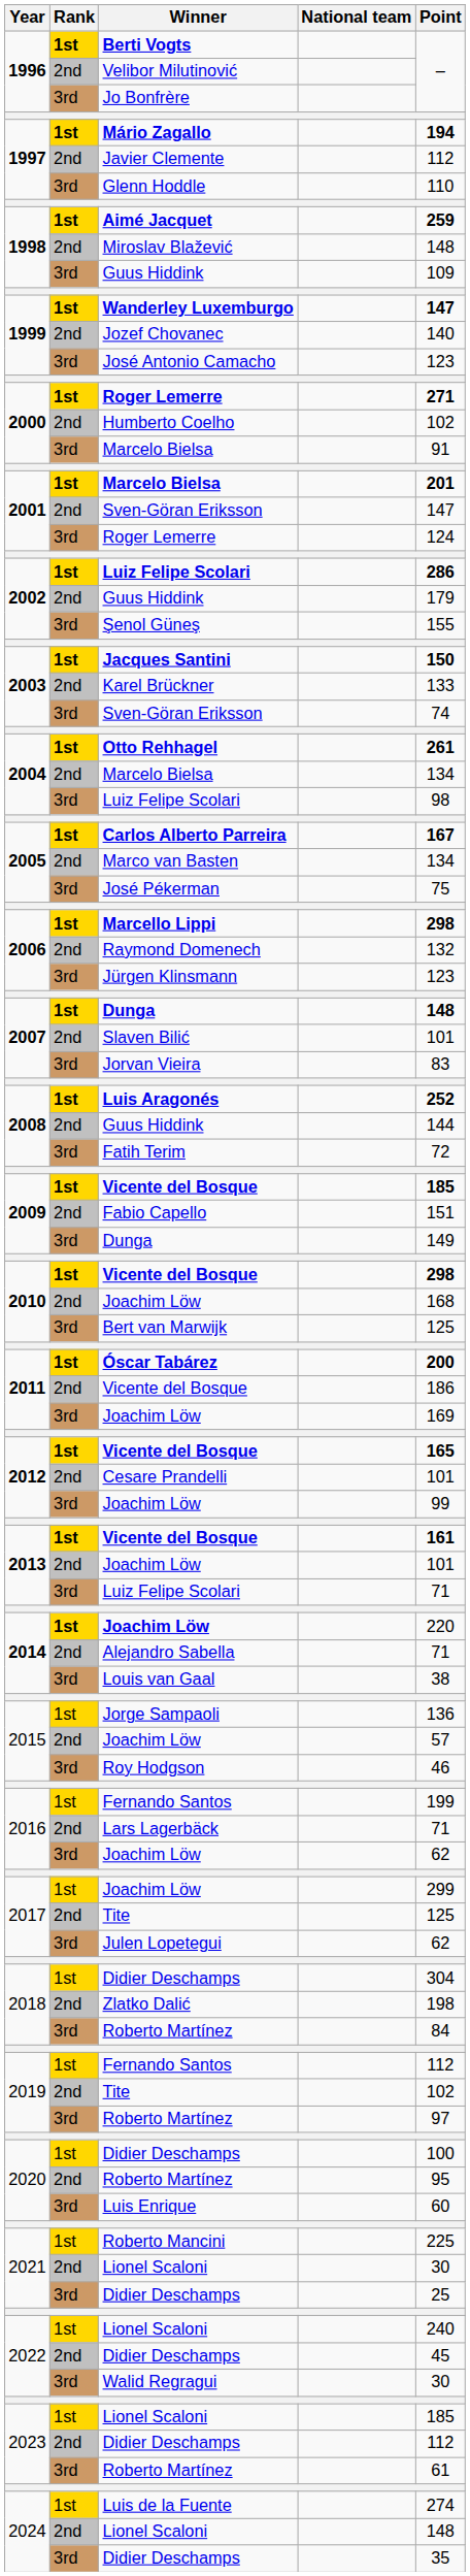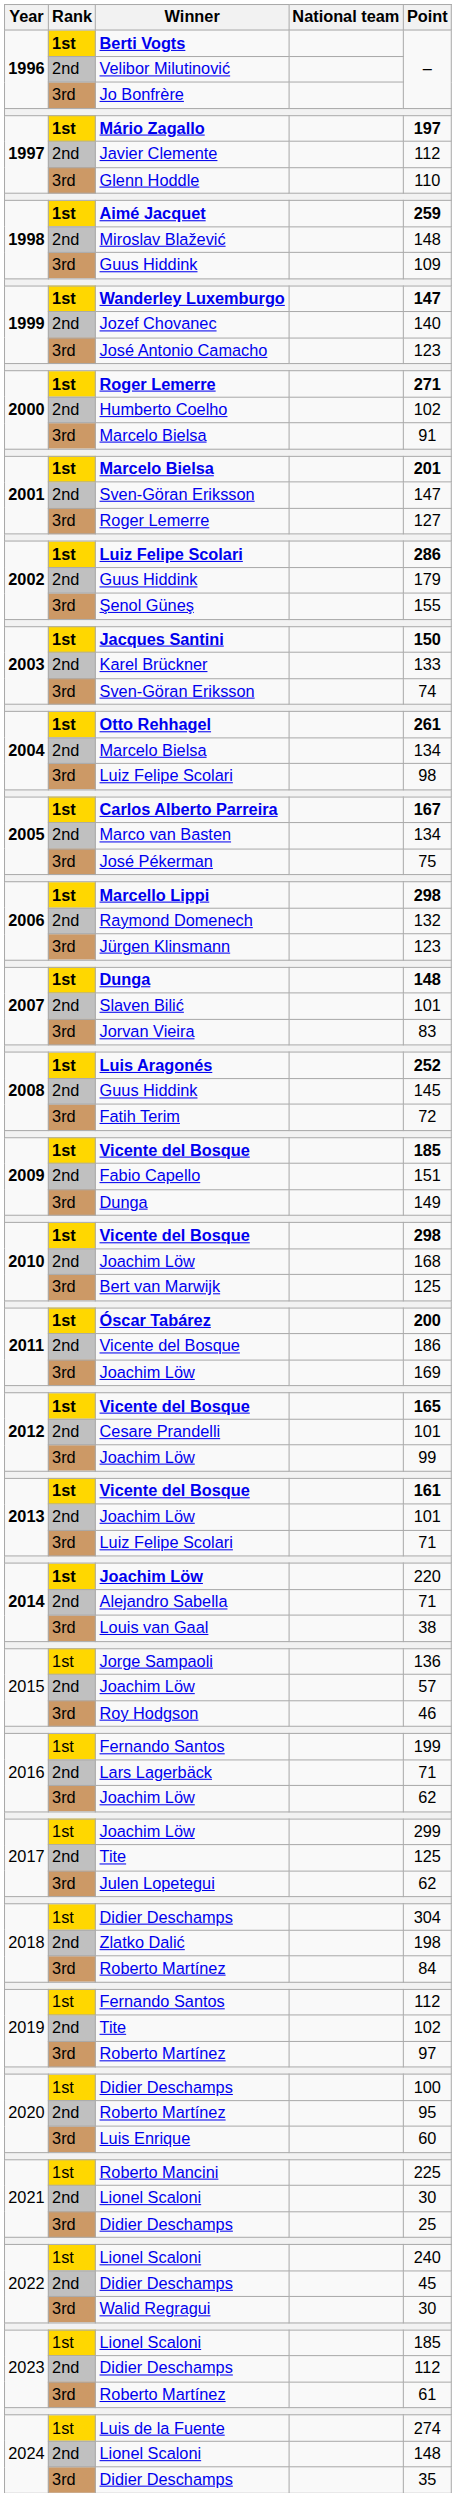 <table class="wikitable">
 <tr>
 <th>Year</th>
 <th>Rank</th>
 <th>Winner</th>
 <th>National team</th>
 <th>Point</th>
 </tr>
 <tr>
 <td rowspan="3" align="center"><strong>1996</strong></td>
 <td scope=col style="background-color: gold"><strong>1st</strong></td>
 <td><strong> <a href='#'>Berti Vogts</a></strong></td>
 <td><strong></strong></td>
 <td rowspan="3" align="center">–</td>
 </tr>
 <tr>
 <td scope=col style="background-color: silver">2nd</td>
 <td> <a href='#'>Velibor Milutinović</a></td>
 <td></td>
 </tr>
 <tr>
 <td scope=col style="background-color: #cc9966">3rd</td>
 <td> <a href='#'>Jo Bonfrère</a></td>
 <td></td>
 </tr>
 <tr>
 <th colspan="5"></th>
 </tr>
 <tr>
 <td rowspan="3" align="center"><strong>1997</strong></td>
 <td scope=col style="background-color: gold"><strong>1st</strong></td>
 <td><strong> <a href='#'>Mário Zagallo</a></strong></td>
 <td><strong></strong></td>
-<td align="center"><strong>194</strong></td>
+<td align="center"><strong>197</strong></td>
 </tr>
 <tr>
 <td scope=col style="background-color: silver">2nd</td>
 <td> <a href='#'>Javier Clemente</a></td>
 <td></td>
 <td align="center">112</td>
 </tr>
 <tr>
 <td scope=col style="background-color: #cc9966">3rd</td>
 <td> <a href='#'>Glenn Hoddle</a></td>
 <td></td>
 <td align="center">110</td>
 </tr>
 <tr>
 <th colspan="5"></th>
 </tr>
 <tr>
 <td rowspan="3" align="center"><strong>1998</strong></td>
 <td scope=col style="background-color: gold"><strong>1st</strong></td>
 <td><strong> <a href='#'>Aimé Jacquet</a></strong></td>
 <td><strong></strong></td>
 <td align="center"><strong>259</strong></td>
 </tr>
 <tr>
 <td scope=col style="background-color: silver">2nd</td>
 <td> <a href='#'>Miroslav Blažević</a></td>
 <td></td>
 <td align="center">148</td>
 </tr>
 <tr>
 <td scope=col style="background-color: #cc9966">3rd</td>
 <td> <a href='#'>Guus Hiddink</a></td>
 <td></td>
 <td align="center">109</td>
 </tr>
 <tr>
 <th colspan="5"></th>
 </tr>
 <tr>
 <td rowspan="3" align="center"><strong>1999</strong></td>
 <td scope=col style="background-color: gold"><strong>1st</strong></td>
 <td><strong> <a href='#'>Wanderley Luxemburgo</a></strong></td>
 <td><strong></strong></td>
 <td align="center"><strong>147</strong></td>
 </tr>
 <tr>
 <td scope=col style="background-color: silver">2nd</td>
 <td> <a href='#'>Jozef Chovanec</a></td>
 <td></td>
 <td align="center">140</td>
 </tr>
 <tr>
 <td scope=col style="background-color: #cc9966">3rd</td>
 <td> <a href='#'>José Antonio Camacho</a></td>
 <td></td>
 <td align="center">123</td>
 </tr>
 <tr>
 <th colspan="5"></th>
 </tr>
 <tr>
 <td rowspan="3" align="center"><strong>2000</strong></td>
 <td scope=col style="background-color: gold"><strong>1st</strong></td>
 <td><strong> <a href='#'>Roger Lemerre</a></strong></td>
 <td><strong></strong></td>
 <td align="center"><strong>271</strong></td>
 </tr>
 <tr>
 <td scope=col style="background-color: silver">2nd</td>
 <td> <a href='#'>Humberto Coelho</a></td>
 <td></td>
 <td align="center">102</td>
 </tr>
 <tr>
 <td scope=col style="background-color: #cc9966">3rd</td>
 <td> <a href='#'>Marcelo Bielsa</a></td>
 <td></td>
 <td align="center">91</td>
 </tr>
 <tr>
 <th colspan="5"></th>
 </tr>
 <tr>
 <td rowspan="3" align="center"><strong>2001</strong></td>
 <td scope=col style="background-color: gold"><strong>1st</strong></td>
 <td><strong> <a href='#'>Marcelo Bielsa</a></strong></td>
 <td><strong></strong></td>
 <td align="center"><strong>201</strong></td>
 </tr>
 <tr>
 <td scope=col style="background-color: silver">2nd</td>
 <td> <a href='#'>Sven-Göran Eriksson</a></td>
 <td></td>
 <td align="center">147</td>
 </tr>
 <tr>
 <td scope=col style="background-color: #cc9966">3rd</td>
 <td> <a href='#'>Roger Lemerre</a></td>
 <td></td>
-<td align="center">124</td>
+<td align="center">127</td>
 </tr>
 <tr>
 <th colspan="5"></th>
 </tr>
 <tr>
 <td rowspan="3" align="center"><strong>2002</strong></td>
 <td scope=col style="background-color: gold"><strong>1st</strong></td>
 <td><strong> <a href='#'>Luiz Felipe Scolari</a></strong></td>
 <td><strong></strong></td>
 <td align="center"><strong>286</strong></td>
 </tr>
 <tr>
 <td scope=col style="background-color: silver">2nd</td>
 <td> <a href='#'>Guus Hiddink</a></td>
 <td></td>
 <td align="center">179</td>
 </tr>
 <tr>
 <td scope=col style="background-color: #cc9966">3rd</td>
 <td> <a href='#'>Şenol Güneş</a></td>
 <td></td>
 <td align="center">155</td>
 </tr>
 <tr>
 <th colspan="5"></th>
 </tr>
 <tr>
 <td rowspan="3" align="center"><strong>2003</strong></td>
 <td scope=col style="background-color: gold"><strong>1st</strong></td>
 <td><strong> <a href='#'>Jacques Santini</a></strong></td>
 <td><strong></strong></td>
 <td align="center"><strong>150</strong></td>
 </tr>
 <tr>
 <td scope=col style="background-color: silver">2nd</td>
 <td> <a href='#'>Karel Brückner</a></td>
 <td></td>
 <td align="center">133</td>
 </tr>
 <tr>
 <td scope=col style="background-color: #cc9966">3rd</td>
 <td> <a href='#'>Sven-Göran Eriksson</a></td>
 <td></td>
 <td align="center">74</td>
 </tr>
 <tr>
 <th colspan="5"></th>
 </tr>
 <tr>
 <td rowspan="3" align="center"><strong>2004</strong></td>
 <td scope=col style="background-color: gold"><strong>1st</strong></td>
 <td><strong> <a href='#'>Otto Rehhagel</a></strong></td>
 <td><strong></strong></td>
 <td align="center"><strong>261</strong></td>
 </tr>
 <tr>
 <td scope=col style="background-color: silver">2nd</td>
 <td> <a href='#'>Marcelo Bielsa</a></td>
 <td></td>
 <td align="center">134</td>
 </tr>
 <tr>
 <td scope=col style="background-color: #cc9966">3rd</td>
 <td> <a href='#'>Luiz Felipe Scolari</a></td>
 <td></td>
 <td align="center">98</td>
 </tr>
 <tr>
 <th colspan="5"></th>
 </tr>
 <tr>
 <td rowspan="3" align="center"><strong>2005</strong></td>
 <td scope=col style="background-color: gold"><strong>1st</strong></td>
 <td><strong> <a href='#'>Carlos Alberto Parreira</a></strong></td>
 <td><strong></strong></td>
 <td align="center"><strong>167</strong></td>
 </tr>
 <tr>
 <td scope=col style="background-color: silver">2nd</td>
 <td> <a href='#'>Marco van Basten</a></td>
 <td></td>
 <td align="center">134</td>
 </tr>
 <tr>
 <td scope=col style="background-color: #cc9966">3rd</td>
 <td> <a href='#'>José Pékerman</a></td>
 <td></td>
 <td align="center">75</td>
 </tr>
 <tr>
 <th colspan="5"></th>
 </tr>
 <tr>
 <td rowspan="3" align="center"><strong>2006</strong></td>
 <td scope=col style="background-color: gold"><strong>1st</strong></td>
 <td><strong> <a href='#'>Marcello Lippi</a></strong></td>
 <td><strong></strong></td>
 <td align="center"><strong>298</strong></td>
 </tr>
 <tr>
 <td scope=col style="background-color: silver">2nd</td>
 <td> <a href='#'>Raymond Domenech</a></td>
 <td><strong></strong></td>
 <td align="center">132</td>
 </tr>
 <tr>
 <td scope=col style="background-color: #cc9966">3rd</td>
 <td> <a href='#'>Jürgen Klinsmann</a></td>
 <td><strong></strong></td>
 <td align="center">123</td>
 </tr>
 <tr>
 <th colspan="5"></th>
 </tr>
 <tr>
 <td rowspan="3" align="center"><strong>2007</strong></td>
 <td scope=col style="background-color: gold"><strong>1st</strong></td>
 <td><strong> <a href='#'>Dunga</a></strong></td>
 <td><strong></strong></td>
 <td align="center"><strong>148</strong></td>
 </tr>
 <tr>
 <td scope=col style="background-color: silver">2nd</td>
 <td> <a href='#'>Slaven Bilić</a></td>
 <td></td>
 <td align="center">101</td>
 </tr>
 <tr>
 <td scope=col style="background-color: #cc9966">3rd</td>
 <td><strong></strong> <a href='#'>Jorvan Vieira</a></td>
 <td></td>
 <td align="center">83</td>
 </tr>
 <tr>
 <th colspan="5"></th>
 </tr>
 <tr>
 <td rowspan="3" align="center"><strong>2008</strong></td>
 <td scope=col style="background-color: gold"><strong>1st</strong></td>
 <td><strong> <a href='#'>Luis Aragonés</a></strong></td>
 <td><strong></strong></td>
 <td align="center"><strong>252</strong></td>
 </tr>
 <tr>
 <td scope=col style="background-color: silver">2nd</td>
 <td> <a href='#'>Guus Hiddink</a></td>
 <td></td>
-<td align="center">144</td>
+<td align="center">145</td>
 </tr>
 <tr>
 <td scope=col style="background-color: #cc9966">3rd</td>
 <td> <a href='#'>Fatih Terim</a></td>
 <td></td>
 <td align="center">72</td>
 </tr>
 <tr>
 <th colspan="5"></th>
 </tr>
 <tr>
 <td rowspan="3" align="center"><strong>2009</strong></td>
 <td scope=col style="background-color: gold"><strong>1st</strong></td>
 <td><strong> <a href='#'>Vicente del Bosque</a></strong></td>
 <td><strong></strong></td>
 <td align="center"><strong>185</strong></td>
 </tr>
 <tr>
 <td scope=col style="background-color: silver">2nd</td>
 <td> <a href='#'>Fabio Capello</a></td>
 <td></td>
 <td align="center">151</td>
 </tr>
 <tr>
 <td scope=col style="background-color: #cc9966">3rd</td>
 <td> <a href='#'>Dunga</a></td>
 <td></td>
 <td align="center">149</td>
 </tr>
 <tr>
 <th colspan="5"></th>
 </tr>
 <tr>
 <td rowspan="3" align="center"><strong>2010</strong></td>
 <td scope=col style="background-color: gold"><strong>1st</strong></td>
 <td><strong> <a href='#'>Vicente del Bosque</a></strong></td>
 <td><strong></strong></td>
 <td align="center"><strong>298</strong></td>
 </tr>
 <tr>
 <td scope=col style="background-color: silver">2nd</td>
 <td> <a href='#'>Joachim Löw</a></td>
 <td></td>
 <td align="center">168</td>
 </tr>
 <tr>
 <td scope=col style="background-color: #cc9966">3rd</td>
 <td> <a href='#'>Bert van Marwijk</a></td>
 <td></td>
 <td align="center">125</td>
 </tr>
 <tr>
 <th colspan="5"></th>
 </tr>
 <tr>
 <td rowspan="3" align="center"><strong>2011</strong></td>
 <td scope=col style="background-color: gold"><strong>1st</strong></td>
 <td><strong> <a href='#'>Óscar Tabárez</a></strong></td>
 <td><strong></strong></td>
 <td align="center"><strong>200</strong></td>
 </tr>
 <tr>
 <td scope=col style="background-color: silver">2nd</td>
 <td> <a href='#'>Vicente del Bosque</a></td>
 <td></td>
 <td align="center">186</td>
 </tr>
 <tr>
 <td scope=col style="background-color: #cc9966">3rd</td>
 <td> <a href='#'>Joachim Löw</a></td>
 <td></td>
 <td align="center">169</td>
 </tr>
 <tr>
 <th colspan="5"></th>
 </tr>
 <tr>
 <td rowspan="3" align="center"><strong>2012</strong></td>
 <td scope=col style="background-color: gold"><strong>1st</strong></td>
 <td><strong> <a href='#'>Vicente del Bosque</a></strong></td>
 <td><strong></strong></td>
 <td align="center"><strong>165</strong></td>
 </tr>
 <tr>
 <td scope=col style="background-color: silver">2nd</td>
 <td> <a href='#'>Cesare Prandelli</a></td>
 <td></td>
 <td align="center">101</td>
 </tr>
 <tr>
 <td scope=col style="background-color: #cc9966">3rd</td>
 <td> <a href='#'>Joachim Löw</a></td>
 <td></td>
 <td align="center">99</td>
 </tr>
 <tr>
 <th colspan="5"></th>
 </tr>
 <tr>
 <td rowspan="3" align="center"><strong>2013</strong></td>
 <td scope=col style="background-color: gold"><strong>1st</strong></td>
 <td><strong> <a href='#'>Vicente del Bosque</a></strong></td>
 <td><strong></strong></td>
 <td align="center"><strong>161</strong></td>
 </tr>
 <tr>
 <td scope=col style="background-color: silver">2nd</td>
 <td> <a href='#'>Joachim Löw</a></td>
 <td></td>
 <td align="center">101</td>
 </tr>
 <tr>
 <td scope=col style="background-color: #cc9966">3rd</td>
 <td> <a href='#'>Luiz Felipe Scolari</a></td>
 <td></td>
 <td align="center">71</td>
 </tr>
 <tr>
 <th colspan="5"></th>
 </tr>
 <tr>
 <td rowspan="3" align="center"><strong>2014</strong></td>
 <td scope=col style="background-color: gold"><strong>1st</strong></td>
 <td><strong> <a href='#'>Joachim Löw</a></strong></td>
 <td><strong><em></td>
 <td align="center"></strong>220<strong></td>
 </tr>
 <tr>
 <td scope=col style="background-color: silver">2nd</td>
 <td> <a href='#'>Alejandro Sabella</a></td>
 <td></td>
 <td align="center">71</td>
 </tr>
 <tr>
 <td scope=col style="background-color: #cc9966">3rd</td>
 <td> <a href='#'>Louis van Gaal</a></td>
 <td></td>
 <td align="center">38</td>
 </tr>
 <tr>
 <th colspan="5"></th>
 </tr>
 <tr>
 <td rowspan="3" align="center"></strong>2015<strong></td>
 <td scope=col style="background-color: gold"></strong>1st<strong></td>
 <td></strong> <a href='#'>Jorge Sampaoli</a><strong></td>
 <td></strong><strong></td>
 <td align="center"></strong>136<strong></td>
 </tr>
 <tr>
 <td scope=col style="background-color: silver">2nd</td>
 <td> <a href='#'>Joachim Löw</a></td>
 <td></td>
 <td align="center">57</td>
 </tr>
 <tr>
 <td scope=col style="background-color: #cc9966">3rd</td>
 <td> <a href='#'>Roy Hodgson</a></td>
 <td></td>
 <td align="center">46</td>
 </tr>
 <tr>
 <th colspan="5"></th>
 </tr>
 <tr>
 <td rowspan="3" align="center"></strong>2016<strong></td>
 <td scope=col style="background-color: gold"></strong>1st<strong></td>
 <td></strong> <a href='#'>Fernando Santos</a><strong></td>
 <td></strong><strong></td>
 <td align="center"></strong>199<strong></td>
 </tr>
 <tr>
 <td scope=col style="background-color: silver">2nd</td>
 <td> <a href='#'>Lars Lagerbäck</a></td>
 <td></td>
 <td align="center">71</td>
 </tr>
 <tr>
 <td scope=col style="background-color: #cc9966">3rd</td>
 <td> <a href='#'>Joachim Löw</a></td>
 <td></td>
 <td align="center">62</td>
 </tr>
 <tr>
 <th colspan="5"></th>
 </tr>
 <tr>
 <td rowspan="3" align="center"></strong>2017<strong></td>
 <td scope=col style="background-color: gold"></strong>1st<strong></td>
 <td></strong> <a href='#'>Joachim Löw</a><strong></td>
 <td></strong><strong></td>
 <td align="center"></strong>299<strong></td>
 </tr>
 <tr>
 <td scope=col style="background-color: silver">2nd</td>
 <td> <a href='#'>Tite</a></td>
 <td></td>
 <td align="center">125</td>
 </tr>
 <tr>
 <td scope=col style="background-color: #cc9966">3rd</td>
 <td> <a href='#'>Julen Lopetegui</a></td>
 <td></td>
 <td align="center">62</td>
 </tr>
 <tr>
 <th colspan="5"></th>
 </tr>
 <tr>
 <td rowspan="3" align="center"></strong>2018<strong></td>
 <td scope=col style="background-color: gold"></strong>1st<strong></td>
 <td></strong> <a href='#'>Didier Deschamps</a><strong></td>
 <td></strong><strong></td>
 <td align="center"></strong>304<strong></td>
 </tr>
 <tr>
 <td scope=col style="background-color: silver">2nd</td>
 <td> <a href='#'>Zlatko Dalić</a></td>
 <td></td>
 <td align="center">198</td>
 </tr>
 <tr>
 <td scope=col style="background-color: #cc9966">3rd</td>
 <td> <a href='#'>Roberto Martínez</a></td>
 <td></td>
 <td align="center">84</td>
 </tr>
 <tr>
 <th colspan="5"></th>
 </tr>
 <tr>
 <td rowspan="3" align="center"></strong>2019<strong></td>
 <td scope=col style="background-color: gold"></strong>1st<strong></td>
 <td></strong> <a href='#'>Fernando Santos</a><strong></td>
 <td></strong><strong></td>
 <td align="center"></strong>112<strong></td>
 </tr>
 <tr>
 <td scope=col style="background-color: silver">2nd</td>
 <td> <a href='#'>Tite</a></td>
 <td></td>
 <td align="center">102</td>
 </tr>
 <tr>
 <td scope=col style="background-color: #cc9966">3rd</td>
 <td> <a href='#'>Roberto Martínez</a></td>
 <td></td>
 <td align="center">97</td>
 </tr>
 <tr>
 <th colspan="5"></th>
 </tr>
 <tr>
 <td rowspan="3" align="center"></strong>2020<strong></td>
 <td scope=col style="background-color: gold"></strong>1st<strong></td>
 <td></strong> <a href='#'>Didier Deschamps</a><strong></td>
 <td></strong><strong></td>
 <td align="center"></strong>100<strong></td>
 </tr>
 <tr>
 <td scope=col style="background-color: silver">2nd</td>
 <td> <a href='#'>Roberto Martínez</a></td>
 <td></td>
 <td align="center">95</td>
 </tr>
 <tr>
 <td scope=col style="background-color: #cc9966">3rd</td>
 <td> <a href='#'>Luis Enrique</a></td>
 <td></td>
 <td align="center">60</td>
 </tr>
 <tr>
 <th colspan="5"></th>
 </tr>
 <tr>
 <td rowspan="3" align="center"></strong>2021<strong></td>
 <td scope=col style="background-color: gold"></strong>1st<strong></td>
 <td></strong> <a href='#'>Roberto Mancini</a><strong></td>
 <td></strong><strong></td>
 <td align="center"></strong>225<strong></td>
 </tr>
 <tr>
 <td scope=col style="background-color: silver">2nd</td>
 <td> <a href='#'>Lionel Scaloni</a></td>
 <td></td>
 <td align="center">30</td>
 </tr>
 <tr>
 <td scope=col style="background-color: #cc9966">3rd</td>
 <td> <a href='#'>Didier Deschamps</a></td>
 <td></td>
 <td align="center">25</td>
 </tr>
 <tr>
 <th colspan="5"></th>
 </tr>
 <tr>
 <td rowspan="3"></strong>2022<strong></td>
 <td scope=col style="background-color: gold"></strong>1st<strong></td>
 <td></strong> <a href='#'>Lionel Scaloni</a><strong></td>
 <td></strong><strong></td>
 <td align="center"></strong>240<strong></td>
 </tr>
 <tr>
 <td scope=col style="background-color: silver">2nd</td>
 <td> <a href='#'>Didier Deschamps</a></td>
 <td></td>
 <td align="center">45</td>
 </tr>
 <tr>
 <td scope=col style="background-color: #cc9966">3rd</td>
 <td> <a href='#'>Walid Regragui</a></td>
 <td></td>
 <td align="center">30</td>
 </tr>
 <tr>
 <th colspan="5"></th>
 </tr>
 <tr>
 <td rowspan="3"></strong>2023<strong></td>
 <td scope=col style="background-color: gold"></strong>1st<strong></td>
 <td></strong> <a href='#'>Lionel Scaloni</a><strong></td>
 <td></strong><strong></td>
 <td align="center"></strong>185<strong></td>
 </tr>
 <tr>
 <td scope=col style="background-color: silver">2nd</td>
 <td> <a href='#'>Didier Deschamps</a></td>
 <td></td>
 <td align="center">112</td>
 </tr>
 <tr>
 <td scope=col style="background-color: #cc9966">3rd</td>
 <td> <a href='#'>Roberto Martínez</a></td>
 <td></td>
 <td align="center">61</td>
 </tr>
 <tr>
 <th colspan="5"></th>
 </tr>
 <tr>
 <td rowspan="3"></strong>2024<strong></td>
 <td scope=col style="background-color: gold"></strong>1st<strong></td>
 <td></strong> <a href='#'>Luis de la Fuente</a><strong></td>
 <td></strong><strong></td>
 <td align="center"></strong>274<strong></td>
 </tr>
 <tr>
 <td scope=col style="background-color: silver">2nd</td>
 <td> <a href='#'>Lionel Scaloni</a></td>
 <td></td>
 <td align="center">148</td>
 </tr>
 <tr>
 <td scope=col style="background-color: #cc9966">3rd</td>
 <td> <a href='#'>Didier Deschamps</a></td>
 <td></td>
 <td align="center">35</td>
 </tr>
 </table>
